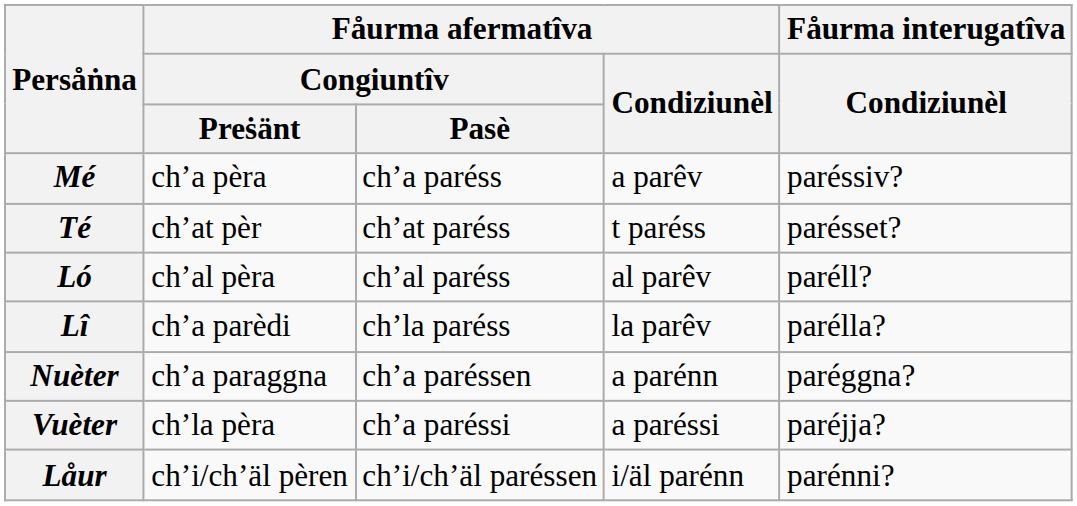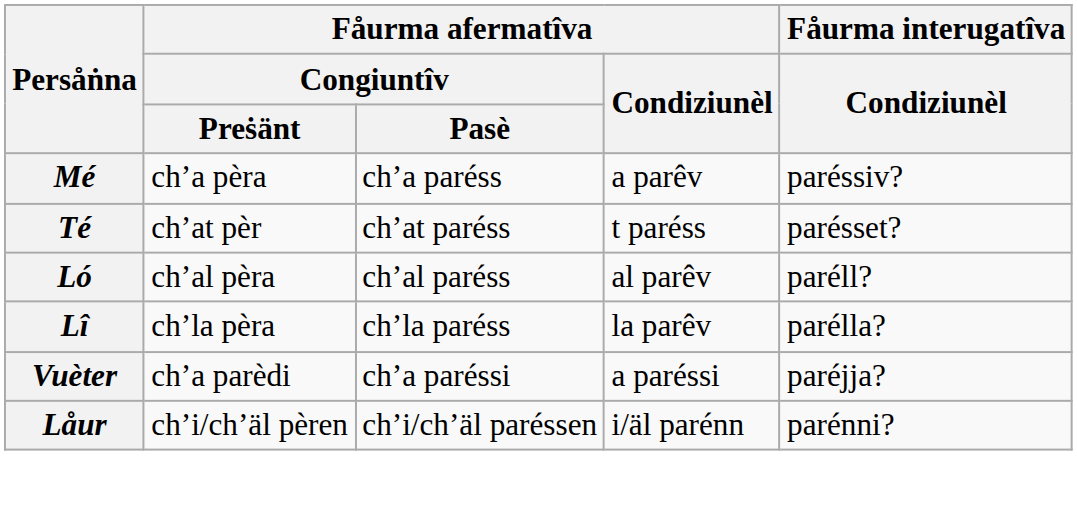 <table class="wikitable">
 <tr>
 <th rowspan="3">Persåṅna</th>
 <th colspan="3">Fåurma afermatîva</th>
 <th>Fåurma interugatîva</th>
 </tr>
 <tr>
 <th colspan="2">Congiuntîv</th>
 <th rowspan="2">Condiziunèl</th>
 <th rowspan="2">Condiziunèl</th>
 </tr>
 <tr>
 <th>Preṡänt</th>
 <th>Pasè</th>
 </tr>
 <tr>
 <th><em>Mé</em></th>
 <td>ch’a pèra</td>
 <td>ch’a paréss</td>
 <td>a parêv</td>
 <td>paréssiv?</td>
 </tr>
 <tr>
 <th><em>Té</em></th>
 <td>ch’at pèr</td>
 <td>ch’at paréss</td>
 <td>t paréss</td>
 <td>parésset?</td>
 </tr>
 <tr>
 <th><em>Ló</em></th>
 <td>ch’al pèra</td>
 <td>ch’al paréss</td>
 <td>al parêv</td>
 <td>paréll?</td>
 </tr>
 <tr>
 <th><em>Lî</em></th>
-<td>ch’a parèdi</td>
+<td>ch’la pèra</td>
 <td>ch’la paréss</td>
 <td>la parêv</td>
 <td>parélla?</td>
 </tr>
 <tr>
-<th><em>Nuèter</em></th>
-<td>ch’a paraggna</td>
-<td>ch’a paréssen</td>
-<td>a parénn</td>
-<td>paréggna?</td>
-</tr>
-<tr>
 <th><em>Vuèter</em></th>
-<td>ch’la pèra</td>
+<td>ch’a parèdi</td>
 <td>ch’a paréssi</td>
 <td>a paréssi</td>
 <td>paréjja?</td>
 </tr>
 <tr>
 <th rowspan="2"><em>Låur</em></th>
 <td>ch’i/ch’äl pèren</td>
 <td>ch’i/ch’äl paréssen</td>
 <td>i/äl parénn</td>
 <td>parénni?</td>
 </tr>
 </table>
